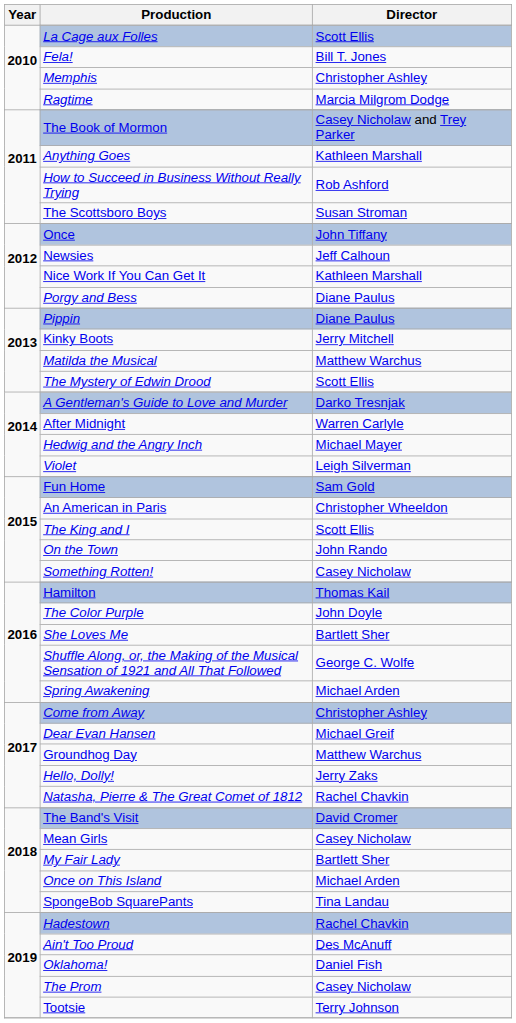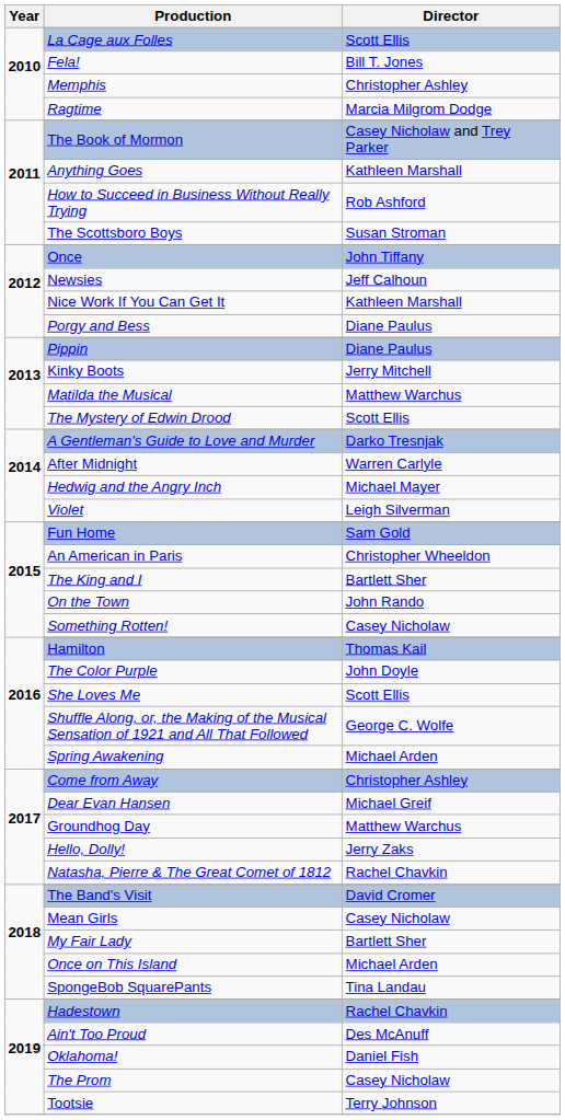 <table class="wikitable" style="width:98%;">
 <tr style="background:#bebebe;">
 <th style="width:5%;">Year</th>
 <th style="width:55%;">Production</th>
 <th style="width:40%;">Director</th>
 </tr>
 <tr>
 <td rowspan="5" align="center"><strong>2010</strong><br><br></td>
 </tr>
 <tr style="background:#B0C4DE">
 <td><em><a href='#'>La Cage aux Folles</a></em></td>
 <td><a href='#'>Scott Ellis</a></td>
 </tr>
 <tr>
 <td><em><a href='#'>Fela!</a></em></td>
 <td><a href='#'>Bill T. Jones</a></td>
 </tr>
 <tr>
 <td><em><a href='#'>Memphis</a></em></td>
 <td><a href='#'>Christopher Ashley</a></td>
 </tr>
 <tr>
 <td><em><a href='#'>Ragtime</a></em></td>
 <td><a href='#'>Marcia Milgrom Dodge</a></td>
 </tr>
 <tr>
 <td rowspan="5" align="center"><strong>2011</strong><br><br></td>
 </tr>
 <tr style="background:#B0C4DE">
 <td><em><a href='#'></em>The Book of Mormon<em></a></em></td>
 <td><a href='#'>Casey Nicholaw</a> and <a href='#'>Trey Parker</a></td>
 </tr>
 <tr>
 <td><em><a href='#'>Anything Goes</a></em></td>
 <td><a href='#'>Kathleen Marshall</a></td>
 </tr>
 <tr>
 <td><em><a href='#'>How to Succeed in Business Without Really Trying</a></em></td>
 <td><a href='#'>Rob Ashford</a></td>
 </tr>
 <tr>
 <td><em><a href='#'></em>The Scottsboro Boys<em></a></em></td>
 <td><a href='#'>Susan Stroman</a></td>
 </tr>
 <tr>
 <td rowspan="5" align="center"><strong>2012</strong><br><br></td>
 </tr>
 <tr style="background:#B0C4DE">
 <td><em><a href='#'></em>Once<em></a></em></td>
 <td><a href='#'>John Tiffany</a></td>
 </tr>
 <tr>
 <td><em><a href='#'></em>Newsies<em></a></em></td>
 <td><a href='#'>Jeff Calhoun</a></td>
 </tr>
 <tr>
 <td><em><a href='#'></em>Nice Work If You Can Get It<em></a></em></td>
 <td><a href='#'>Kathleen Marshall</a></td>
 </tr>
 <tr>
 <td><em><a href='#'>Porgy and Bess</a></em></td>
 <td><a href='#'>Diane Paulus</a></td>
 </tr>
 <tr>
 <td rowspan="5" align="center"><strong>2013</strong><br><br></td>
 </tr>
 <tr style="background:#B0C4DE">
 <td><em><a href='#'>Pippin</a></em></td>
 <td><a href='#'>Diane Paulus</a></td>
 </tr>
 <tr>
 <td><em><a href='#'></em>Kinky Boots<em></a></em></td>
 <td><a href='#'>Jerry Mitchell</a></td>
 </tr>
 <tr>
 <td><em><a href='#'>Matilda the Musical</a></em></td>
 <td><a href='#'>Matthew Warchus</a></td>
 </tr>
 <tr>
 <td><em><a href='#'>The Mystery of Edwin Drood</a></em></td>
 <td><a href='#'>Scott Ellis</a></td>
 </tr>
 <tr>
 <td rowspan="5" align="center"><strong>2014</strong><br><br></td>
 </tr>
 <tr style="background:#B0C4DE">
 <td><em><a href='#'>A Gentleman's Guide to Love and Murder</a></em></td>
 <td><a href='#'>Darko Tresnjak</a></td>
 </tr>
 <tr>
 <td><em><a href='#'></em>After Midnight<em></a></em></td>
 <td><a href='#'>Warren Carlyle</a></td>
 </tr>
 <tr>
 <td><em><a href='#'>Hedwig and the Angry Inch</a> </em></td>
 <td><a href='#'>Michael Mayer</a></td>
 </tr>
 <tr>
 <td><em><a href='#'>Violet</a></em></td>
 <td><a href='#'>Leigh Silverman</a></td>
 </tr>
 <tr>
 <td rowspan="6" align="center"><strong>2015</strong><br><br></td>
 </tr>
 <tr style="background:#B0C4DE;">
 <td><em><a href='#'></em>Fun Home<em></a></em></td>
 <td><a href='#'>Sam Gold</a></td>
 </tr>
 <tr>
 <td><em><a href='#'></em>An American in Paris<em></a></em></td>
 <td><a href='#'>Christopher Wheeldon</a></td>
 </tr>
 <tr>
 <td><em><a href='#'>The King and I</a></em></td>
-<td><a href='#'>Scott Ellis</a></td>
+<td><a href='#'>Bartlett Sher</a></td>
 </tr>
 <tr>
 <td><em><a href='#'>On the Town</a></em></td>
 <td><a href='#'>John Rando</a></td>
 </tr>
 <tr>
 <td><em><a href='#'>Something Rotten!</a></em></td>
 <td><a href='#'>Casey Nicholaw</a></td>
 </tr>
 <tr>
 <td rowspan="6" align="center"><strong>2016</strong><br><br></td>
 </tr>
 <tr style="background:#B0C4DE;">
 <td><em><a href='#'></em>Hamilton<em></a></em></td>
 <td><a href='#'>Thomas Kail</a></td>
 </tr>
 <tr>
 <td><em><a href='#'>The Color Purple</a></em></td>
 <td><a href='#'>John Doyle</a></td>
 </tr>
 <tr>
 <td><em><a href='#'>She Loves Me</a></em></td>
-<td><a href='#'>Bartlett Sher</a></td>
+<td><a href='#'>Scott Ellis</a></td>
 </tr>
 <tr>
 <td><em><a href='#'>Shuffle Along, or, the Making of the Musical Sensation of 1921 and All That Followed</a></em></td>
 <td><a href='#'>George C. Wolfe</a></td>
 </tr>
 <tr>
 <td><em><a href='#'>Spring Awakening</a></em></td>
 <td><a href='#'>Michael Arden</a></td>
 </tr>
 <tr>
 <td rowspan="6" align="center"><strong>2017</strong><br><br></td>
 </tr>
 <tr style="background:#B0C4DE;">
 <td><em><a href='#'>Come from Away</a></em></td>
 <td><a href='#'>Christopher Ashley</a></td>
 </tr>
 <tr>
 <td><em><a href='#'>Dear Evan Hansen</a></em></td>
 <td><a href='#'>Michael Greif</a></td>
 </tr>
 <tr>
 <td><em><a href='#'></em>Groundhog Day<em></a></em></td>
 <td><a href='#'>Matthew Warchus</a></td>
 </tr>
 <tr>
 <td><em><a href='#'>Hello, Dolly!</a></em></td>
 <td><a href='#'>Jerry Zaks</a></td>
 </tr>
 <tr>
 <td><em><a href='#'>Natasha, Pierre & The Great Comet of 1812</a></em></td>
 <td><a href='#'>Rachel Chavkin</a></td>
 </tr>
 <tr>
 <td rowspan="6" align="center"><strong>2018</strong><br><br></td>
 </tr>
 <tr style="background:#B0C4DE;">
 <td><em><a href='#'></em>The Band's Visit<em></a></em></td>
 <td><a href='#'>David Cromer</a></td>
 </tr>
 <tr>
 <td><em><a href='#'></em>Mean Girls<em></a></em></td>
 <td><a href='#'>Casey Nicholaw</a></td>
 </tr>
 <tr>
 <td><em><a href='#'>My Fair Lady</a></em></td>
 <td><a href='#'>Bartlett Sher</a></td>
 </tr>
 <tr>
 <td><em><a href='#'>Once on This Island</a></em></td>
 <td><a href='#'>Michael Arden</a></td>
 </tr>
 <tr>
 <td><em><a href='#'></em>SpongeBob SquarePants<em></a></em></td>
 <td><a href='#'>Tina Landau</a></td>
 </tr>
 <tr>
 <td rowspan="6" align="center"><strong>2019</strong><br><br></td>
 </tr>
 <tr style="background:#B0C4DE;">
 <td><em><a href='#'>Hadestown</a></em></td>
 <td><a href='#'>Rachel Chavkin</a></td>
 </tr>
 <tr>
 <td><em><a href='#'>Ain't Too Proud</a></em></td>
 <td><a href='#'>Des McAnuff</a></td>
 </tr>
 <tr>
 <td><em><a href='#'>Oklahoma!</a></em></td>
 <td><a href='#'>Daniel Fish</a></td>
 </tr>
 <tr>
 <td><em><a href='#'>The Prom</a></em></td>
 <td><a href='#'>Casey Nicholaw</a></td>
 </tr>
 <tr>
 <td><em><a href='#'></em>Tootsie<em></a></em></td>
 <td><a href='#'>Terry Johnson</a></td>
 </tr>
 <tr>
 </tr>
 </table>
